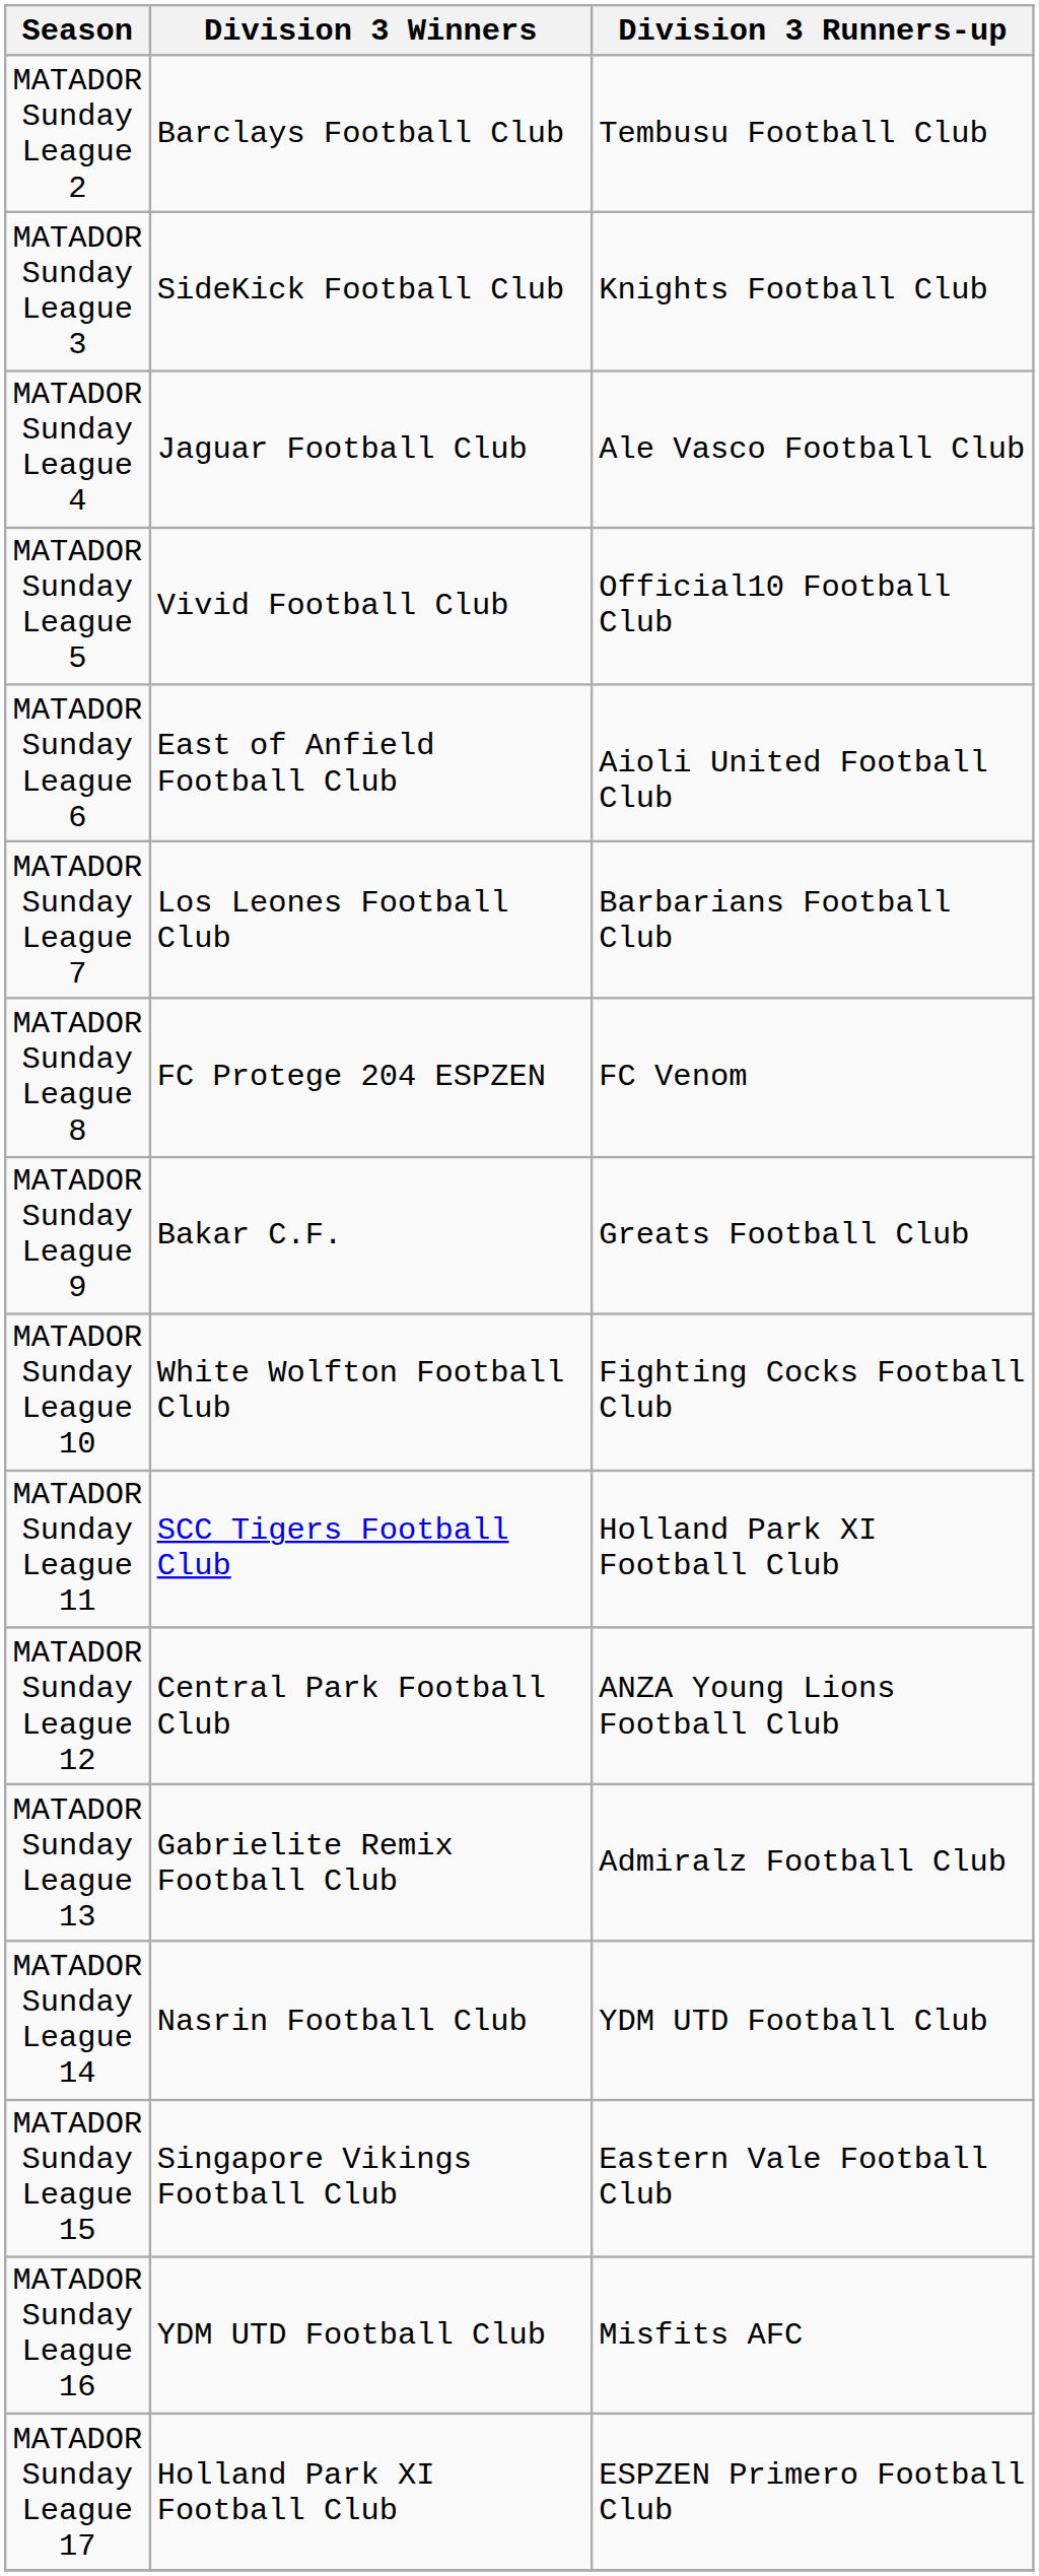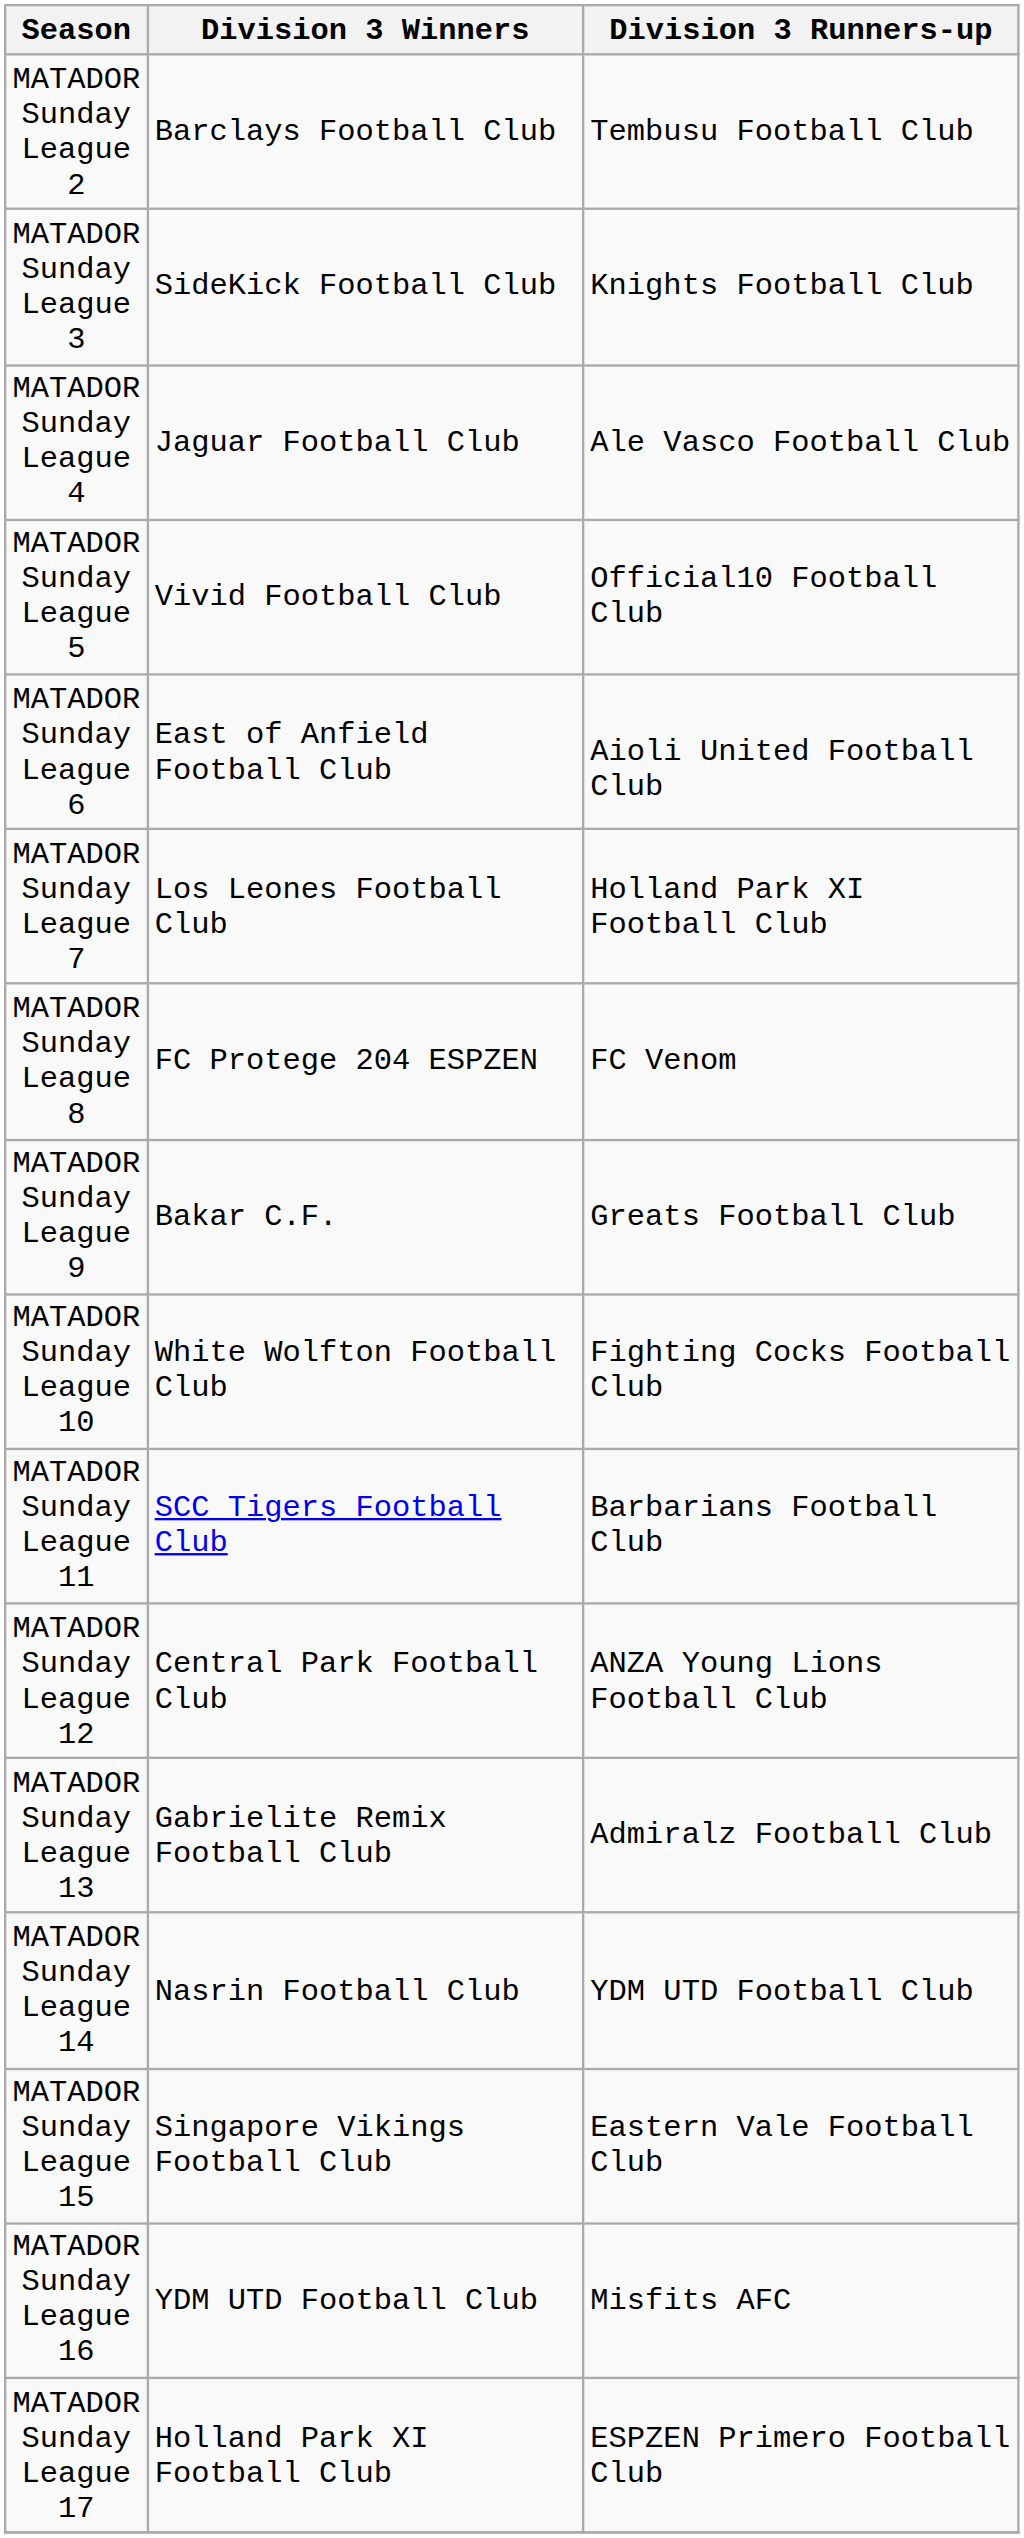 <table class="wikitable" style="text-align:center">
 <tr>
 <th width='25'>Season</th>
 <th width='180'>Division 3 Winners</th>
 <th width='180'>Division 3 Runners-up</th>
 </tr>
 <tr>
 <td>MATADOR Sunday League 2</td>
 <td align='left'>Barclays Football Club</td>
 <td align='left'>Tembusu Football Club</td>
 </tr>
 <tr>
 <td>MATADOR Sunday League 3</td>
 <td align='left'>SideKick Football Club</td>
 <td align='left'>Knights Football Club</td>
 </tr>
 <tr>
 <td>MATADOR Sunday League 4</td>
 <td align='left'>Jaguar Football Club</td>
 <td align='left'>Ale Vasco Football Club</td>
 </tr>
 <tr>
 <td>MATADOR Sunday League 5</td>
 <td align='left'>Vivid Football Club</td>
 <td align='left'>Official10 Football Club</td>
 </tr>
 <tr>
 <td>MATADOR Sunday League 6</td>
 <td align='left'>East of Anfield Football Club</td>
 <td align='left'><br>Aioli United Football Club</td>
 </tr>
 <tr>
 <td>MATADOR Sunday League 7</td>
 <td align='left'>Los Leones Football Club</td>
-<td align='left'>Barbarians Football Club</td>
+<td align='left'>Holland Park XI Football Club</td>
 </tr>
 <tr>
 <td>MATADOR Sunday League 8</td>
 <td align='left'>FC Protege 204 ESPZEN</td>
 <td align='left'>FC Venom</td>
 </tr>
 <tr>
 <td>MATADOR Sunday League 9</td>
 <td align='left'>Bakar C.F.</td>
 <td align='left'>Greats Football Club</td>
 </tr>
 <tr>
 <td>MATADOR Sunday League 10</td>
 <td align='left'>White Wolfton Football Club</td>
 <td align='left'>Fighting Cocks Football Club</td>
 </tr>
 <tr>
 <td>MATADOR Sunday League 11</td>
 <td align='left'><a href='#'>SCC Tigers Football Club</a></td>
-<td align='left'>Holland Park XI Football Club</td>
+<td align='left'>Barbarians Football Club</td>
 </tr>
 <tr>
 <td>MATADOR Sunday League 12</td>
 <td align='left'>Central Park Football Club</td>
 <td align='left'>ANZA Young Lions Football Club</td>
 </tr>
 <tr>
 <td>MATADOR Sunday League 13</td>
 <td align='left'>Gabrielite Remix Football Club</td>
 <td align='left'>Admiralz Football Club</td>
 </tr>
 <tr>
 <td>MATADOR Sunday League 14</td>
 <td align='left'>Nasrin Football Club</td>
 <td align='left'>YDM UTD Football Club</td>
 </tr>
 <tr>
 <td>MATADOR Sunday League 15</td>
 <td align='left'>Singapore Vikings Football Club</td>
 <td align='left'>Eastern Vale Football Club</td>
 </tr>
 <tr>
 <td>MATADOR Sunday League 16</td>
 <td align='left'>YDM UTD Football Club</td>
 <td align='left'>Misfits AFC</td>
 </tr>
 <tr>
 <td>MATADOR Sunday League 17</td>
 <td align='left'>Holland Park XI Football Club</td>
 <td align='left'>ESPZEN Primero Football Club</td>
 </tr>
 <tr>
 </tr>
 </table>
